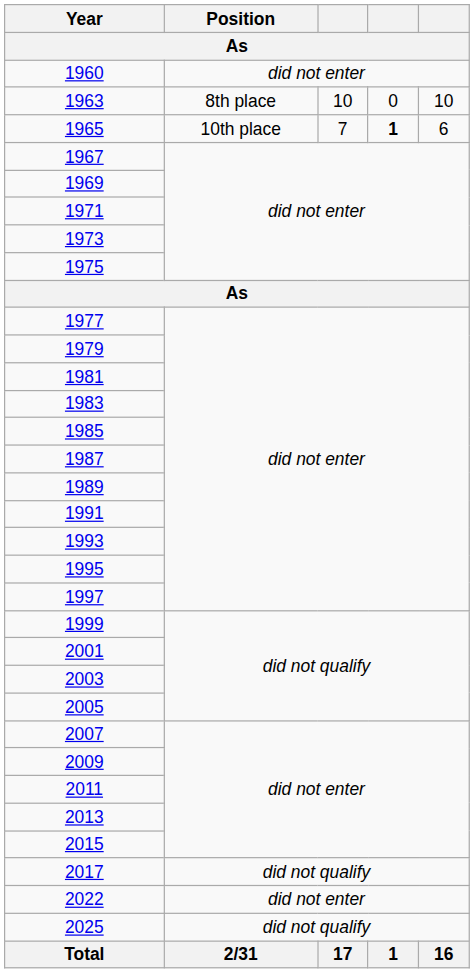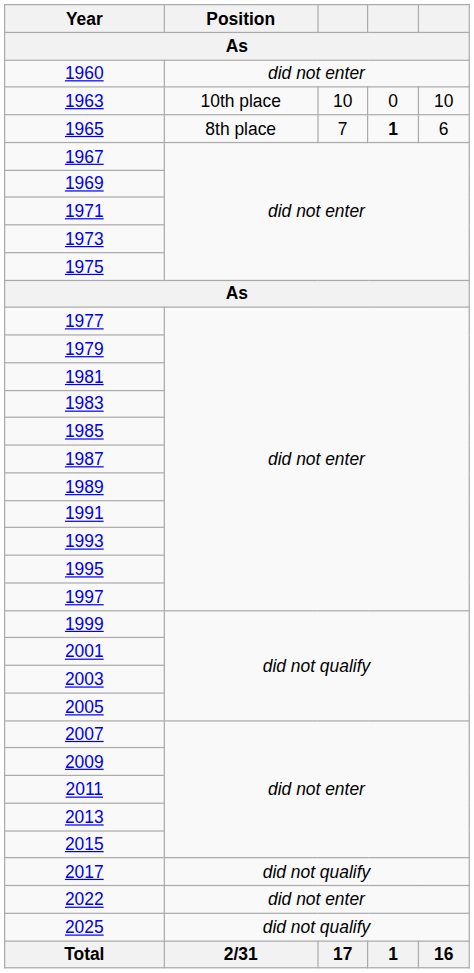 <table class="wikitable" style="text-align: center;font-size:90%;">
 <tr>
 <th width=125>Year</th>
 <th width=120>Position</th>
 <th width=35></th>
 <th width=35></th>
 <th width=35></th>
 </tr>
 <tr>
 <th colspan="5">As <strong></strong></th>
 </tr>
 <tr>
 <td> <a href='#'>1960</a></td>
 <td colspan="4"><em>did not enter</em></td>
 </tr>
 <tr>
 <td> <a href='#'>1963</a></td>
-<td>8th place</td>
+<td>10th place</td>
 <td>10</td>
 <td>0</td>
 <td>10</td>
 </tr>
 <tr>
 <td> <a href='#'>1965</a></td>
-<td>10th place</td>
+<td>8th place</td>
 <td>7</td>
 <td><strong>1</strong></td>
 <td>6</td>
 </tr>
 <tr>
 <td> <a href='#'>1967</a></td>
 <td rowspan=5 colspan="4"><em>did not enter</em></td>
 </tr>
 <tr>
 <td> <a href='#'>1969</a></td>
 </tr>
 <tr>
 <td> <a href='#'>1971</a></td>
 </tr>
 <tr>
 <td> <a href='#'>1973</a></td>
 </tr>
 <tr>
 <td> <a href='#'>1975</a></td>
 </tr>
 <tr>
 <th colspan="5">As <strong></strong></th>
 </tr>
 <tr>
 <td> <a href='#'>1977</a></td>
 <td rowspan=11 colspan="4"><em>did not enter</em></td>
 </tr>
 <tr>
 <td> <a href='#'>1979</a></td>
 </tr>
 <tr>
 <td> <a href='#'>1981</a></td>
 </tr>
 <tr>
 <td> <a href='#'>1983</a></td>
 </tr>
 <tr>
 <td> <a href='#'>1985</a></td>
 </tr>
 <tr>
 <td> <a href='#'>1987</a></td>
 </tr>
 <tr>
 <td> <a href='#'>1989</a></td>
 </tr>
 <tr>
 <td> <a href='#'>1991</a></td>
 </tr>
 <tr>
 <td> <a href='#'>1993</a></td>
 </tr>
 <tr>
 <td> <a href='#'>1995</a></td>
 </tr>
 <tr>
 <td> <a href='#'>1997</a></td>
 </tr>
 <tr>
 <td> <a href='#'>1999</a></td>
 <td rowspan=4 colspan=4><em>did not qualify</em></td>
 </tr>
 <tr>
 <td> <a href='#'>2001</a></td>
 </tr>
 <tr>
 <td> <a href='#'>2003</a></td>
 </tr>
 <tr>
 <td> <a href='#'>2005</a></td>
 </tr>
 <tr>
 <td> <a href='#'>2007</a></td>
 <td rowspan=5 colspan=4><em>did not enter</em></td>
 </tr>
 <tr>
 <td> <a href='#'>2009</a></td>
 </tr>
 <tr>
 <td> <a href='#'>2011</a></td>
 </tr>
 <tr>
 <td> <a href='#'>2013</a></td>
 </tr>
 <tr>
 <td> <a href='#'>2015</a></td>
 </tr>
 <tr>
 <td> <a href='#'>2017</a></td>
 <td colspan=4><em>did not qualify</em></td>
 </tr>
 <tr>
 <td> <a href='#'>2022</a></td>
 <td colspan=4><em>did not enter</em></td>
 </tr>
 <tr>
 <td> <a href='#'>2025</a></td>
 <td colspan=4><em>did not qualify</em></td>
 </tr>
 <tr>
 <th>Total</th>
 <th>2/31</th>
 <th>17</th>
 <th>1</th>
 <th>16</th>
 </tr>
 </table>
